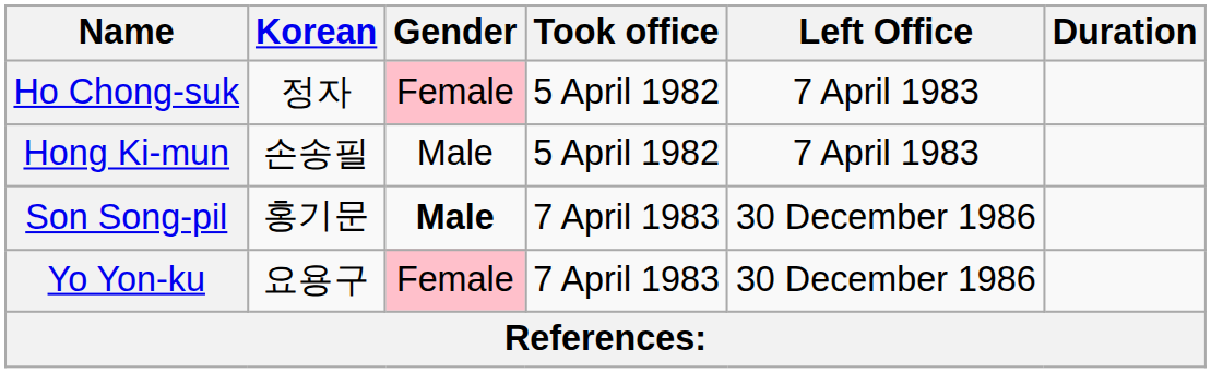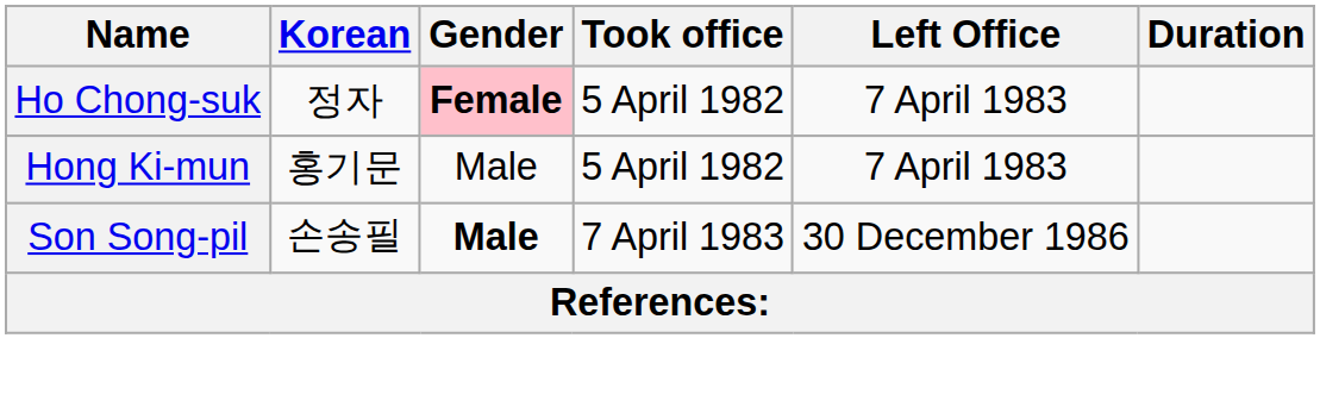 <table class="wikitable sortable" style=text-align:center>
 <tr>
 <th>Name</th>
 <th class="unsortable"><a href='#'>Korean</a></th>
 <th>Gender</th>
 <th>Took office</th>
 <th>Left Office</th>
 <th>Duration</th>
 </tr>
 <tr>
 <th scope="row" style="font-weight:normal;"><a href='#'>Ho Chong-suk</a></th>
 <td>정자</td>
-<td bgcolor = Pink>Female</td>
+<td bgcolor = Pink><strong>Female</strong></td>
 <td>5 April 1982</td>
 <td>7 April 1983</td>
 <td></td>
 </tr>
 <tr>
 <th scope="row" style="font-weight:normal;"><a href='#'>Hong Ki-mun</a></th>
-<td>손송필</td>
+<td>홍기문</td>
 <td>Male</td>
 <td>5 April 1982</td>
 <td>7 April 1983</td>
 <td></td>
 </tr>
 <tr>
 <th scope="row" style="font-weight:normal;"><a href='#'>Son Song-pil</a></th>
-<td>홍기문</td>
+<td>손송필</td>
 <td><strong>Male</strong></td>
-<td>7 April 1983</td>
-<td>30 December 1986</td>
-<td></td>
-</tr>
-<tr>
-<th scope="row" style="font-weight:normal;"><a href='#'>Yo Yon-ku</a></th>
-<td>요용구</td>
-<td bgcolor = Pink>Female</td>
 <td>7 April 1983</td>
 <td>30 December 1986</td>
 <td></td>
 </tr>
 <tr>
 <th colspan="6" unsortable><strong>References:</strong><br></th>
 </tr>
 </table>
